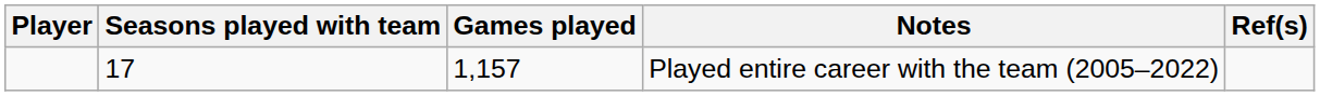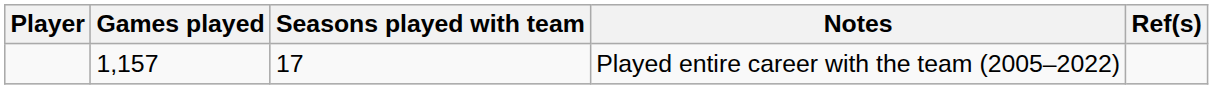 <table class="wikitable sortable plainrowheaders">
 <tr>
 <th scope="col">Player</th>
+<th scope="col">Games played</th>
 <th scope="col">Seasons played with team</th>
-<th scope="col">Games played</th>
 <th scope="col">Notes</th>
 <th scope="col" class="unsortable">Ref(s)</th>
 </tr>
 <tr>
 <td></td>
+<td>1,157</td>
 <td>17</td>
-<td>1,157</td>
 <td>Played entire career with the team (2005–2022)</td>
 <td></td>
 </tr>
 </table>
